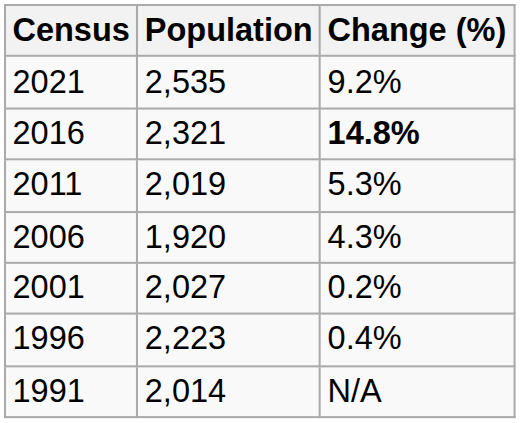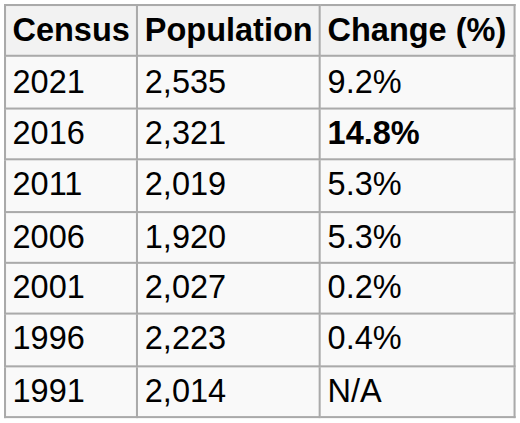 <table class="wikitable">
 <tr>
 <th>Census</th>
 <th>Population</th>
 <th>Change (%)</th>
 </tr>
 <tr>
 <td>2021</td>
 <td>2,535</td>
 <td> 9.2%</td>
 </tr>
 <tr>
 <td>2016</td>
 <td>2,321</td>
 <td><strong> 14.8%</strong></td>
 </tr>
 <tr>
 <td>2011</td>
 <td>2,019</td>
 <td> 5.3%</td>
 </tr>
 <tr>
 <td>2006</td>
 <td>1,920</td>
-<td> 4.3%</td>
+<td> 5.3%</td>
 </tr>
 <tr>
 <td>2001</td>
 <td>2,027</td>
 <td> 0.2%</td>
 </tr>
 <tr>
 <td>1996</td>
 <td>2,223</td>
 <td> 0.4%</td>
 </tr>
 <tr>
 <td>1991</td>
 <td>2,014</td>
 <td>N/A</td>
 </tr>
 </table>
